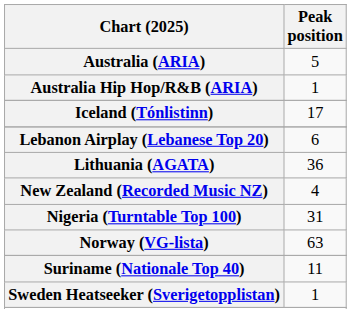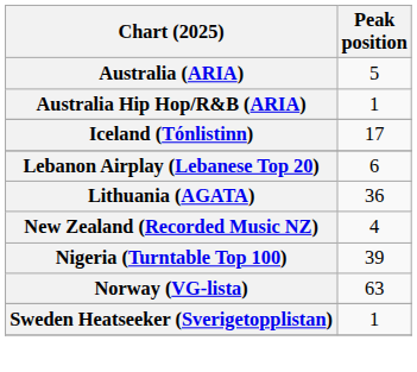 <table class="wikitable sortable plainrowheaders" style="text-align:center">
 <tr>
 <th scope="col">Chart (2025)</th>
 <th scope="col">Peak<br>position</th>
 </tr>
 <tr>
 <th scope="row">Australia (<a href='#'>ARIA</a>)</th>
 <td>5</td>
 </tr>
 <tr>
 <th scope="row">Australia Hip Hop/R&B (<a href='#'>ARIA</a>)</th>
 <td>1</td>
 </tr>
 <tr>
 </tr>
 <tr>
 </tr>
 <tr>
 <th scope="row">Iceland (<a href='#'>Tónlistinn</a>)</th>
 <td>17</td>
 </tr>
 <tr>
 </tr>
 <tr>
 <th scope="row">Lebanon Airplay (<a href='#'>Lebanese Top 20</a>)</th>
 <td>6</td>
 </tr>
 <tr>
 <th scope="row">Lithuania (<a href='#'>AGATA</a>)</th>
 <td>36</td>
 </tr>
 <tr>
 <th scope="row">New Zealand (<a href='#'>Recorded Music NZ</a>)</th>
 <td>4</td>
 </tr>
 <tr>
 <th scope="row">Nigeria (<a href='#'>Turntable Top 100</a>)</th>
-<td>31</td>
+<td>39</td>
 </tr>
 <tr>
 <th scope="row">Norway (<a href='#'>VG-lista</a>)</th>
 <td>63</td>
 </tr>
 <tr>
-</tr>
-<tr>
-<th scope="row">Suriname (<a href='#'>Nationale Top 40</a>)</th>
-<td>11</td>
 </tr>
 <tr>
 <th scope="row">Sweden Heatseeker (<a href='#'>Sverigetopplistan</a>)</th>
 <td>1</td>
 </tr>
 <tr>
 </tr>
 <tr>
 </tr>
 <tr>
 </tr>
 <tr>
 </tr>
 <tr>
 </tr>
 <tr>
 </tr>
 <tr>
 </tr>
 </table>
